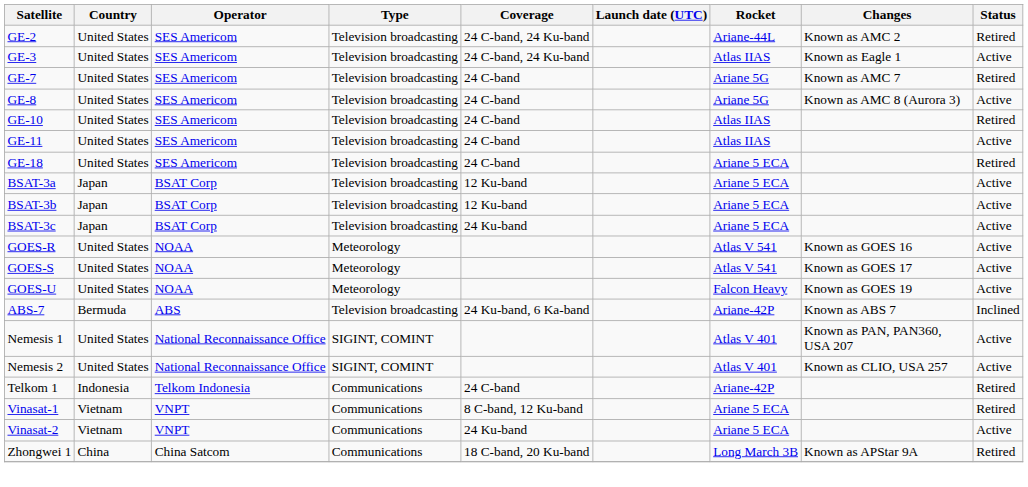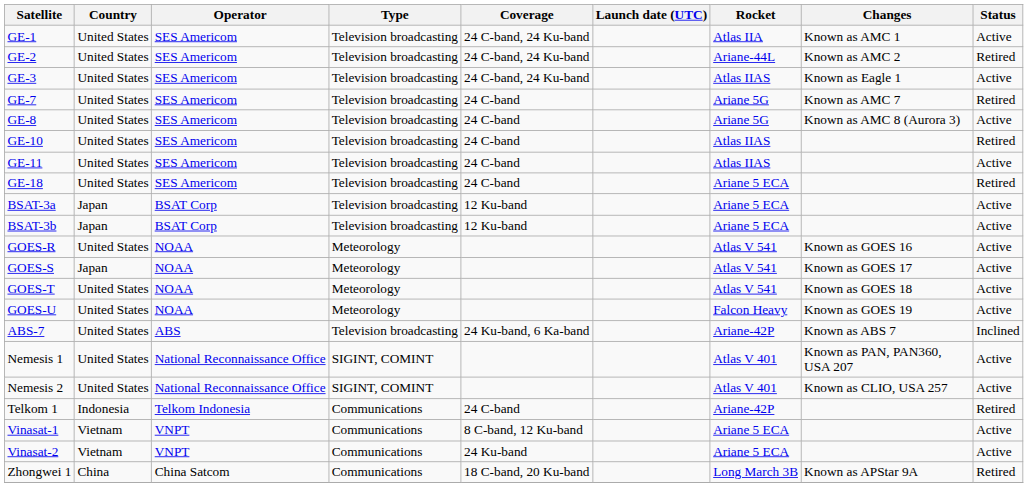 <table class="wikitable sortable" border="1"}>
 <tr>
 <th>Satellite</th>
 <th>Country</th>
 <th>Operator</th>
 <th>Type</th>
 <th>Coverage </th>
 <th>Launch date  (<a href='#'>UTC</a>) </th>
 <th>Rocket</th>
 <th width="200pt">Changes</th>
 <th>Status </th>
+</tr>
+<tr>
+<td><a href='#'>GE-1</a></td>
+<td>United States</td>
+<td><a href='#'>SES Americom</a></td>
+<td>Television broadcasting</td>
+<td>24 C-band, 24 Ku-band</td>
+<td></td>
+<td><a href='#'>Atlas IIA</a></td>
+<td>Known as AMC 1</td>
+<td>Active</td>
 </tr>
 <tr>
 <td><a href='#'>GE-2</a></td>
 <td>United States</td>
 <td><a href='#'>SES Americom</a></td>
 <td>Television broadcasting</td>
 <td>24 C-band, 24 Ku-band</td>
 <td></td>
 <td><a href='#'>Ariane-44L</a></td>
 <td>Known as AMC 2</td>
 <td>Retired</td>
 </tr>
 <tr>
 <td><a href='#'>GE-3</a></td>
 <td>United States</td>
 <td><a href='#'>SES Americom</a></td>
 <td>Television broadcasting</td>
 <td>24 C-band, 24 Ku-band</td>
 <td></td>
 <td><a href='#'>Atlas IIAS</a></td>
 <td>Known as Eagle 1</td>
 <td>Active</td>
 </tr>
 <tr>
 <td><a href='#'>GE-7</a></td>
 <td>United States</td>
 <td><a href='#'>SES Americom</a></td>
 <td>Television broadcasting</td>
 <td>24 C-band</td>
 <td></td>
 <td><a href='#'>Ariane 5G</a></td>
 <td>Known as AMC 7</td>
 <td>Retired</td>
 </tr>
 <tr>
 <td><a href='#'>GE-8</a></td>
 <td>United States</td>
 <td><a href='#'>SES Americom</a></td>
 <td>Television broadcasting</td>
 <td>24 C-band</td>
 <td></td>
 <td><a href='#'>Ariane 5G</a></td>
 <td>Known as AMC 8 (Aurora 3)</td>
 <td>Active</td>
 </tr>
 <tr>
 <td><a href='#'>GE-10</a></td>
 <td>United States</td>
 <td><a href='#'>SES Americom</a></td>
 <td>Television broadcasting</td>
 <td>24 C-band</td>
 <td></td>
 <td><a href='#'>Atlas IIAS</a></td>
 <td></td>
 <td>Retired</td>
 </tr>
 <tr>
 <td><a href='#'>GE-11</a></td>
 <td>United States</td>
 <td><a href='#'>SES Americom</a></td>
 <td>Television broadcasting</td>
 <td>24 C-band</td>
 <td></td>
 <td><a href='#'>Atlas IIAS</a></td>
 <td></td>
 <td>Active</td>
 </tr>
 <tr>
 <td><a href='#'>GE-18</a></td>
 <td>United States</td>
 <td><a href='#'>SES Americom</a></td>
 <td>Television broadcasting</td>
 <td>24 C-band</td>
 <td></td>
 <td><a href='#'>Ariane 5 ECA</a></td>
 <td></td>
 <td>Retired</td>
 </tr>
 <tr>
 <td><a href='#'>BSAT-3a</a></td>
 <td>Japan</td>
 <td><a href='#'>BSAT Corp</a></td>
 <td>Television broadcasting</td>
 <td>12 Ku-band</td>
 <td></td>
 <td><a href='#'>Ariane 5 ECA</a></td>
 <td></td>
 <td>Active</td>
 </tr>
 <tr>
 <td><a href='#'>BSAT-3b</a></td>
 <td>Japan</td>
 <td><a href='#'>BSAT Corp</a></td>
 <td>Television broadcasting</td>
 <td>12 Ku-band</td>
 <td></td>
 <td><a href='#'>Ariane 5 ECA</a></td>
 <td></td>
 <td>Active</td>
 </tr>
 <tr>
-<td><a href='#'>BSAT-3c</a></td>
-<td>Japan</td>
-<td><a href='#'>BSAT Corp</a></td>
-<td>Television broadcasting</td>
-<td>24 Ku-band</td>
-<td></td>
-<td><a href='#'>Ariane 5 ECA</a></td>
-<td></td>
-<td>Active</td>
-</tr>
-<tr>
 <td><a href='#'>GOES-R</a></td>
 <td>United States</td>
 <td><a href='#'>NOAA</a></td>
 <td>Meteorology</td>
 <td></td>
 <td></td>
 <td><a href='#'>Atlas V 541</a></td>
 <td>Known as GOES 16</td>
 <td>Active</td>
 </tr>
 <tr>
 <td><a href='#'>GOES-S</a></td>
+<td>Japan</td>
+<td><a href='#'>NOAA</a></td>
+<td>Meteorology</td>
+<td></td>
+<td></td>
+<td><a href='#'>Atlas V 541</a></td>
+<td>Known as GOES 17</td>
+<td>Active</td>
+</tr>
+<tr>
+<td><a href='#'>GOES-T</a></td>
 <td>United States</td>
 <td><a href='#'>NOAA</a></td>
 <td>Meteorology</td>
 <td></td>
 <td></td>
 <td><a href='#'>Atlas V 541</a></td>
-<td>Known as GOES 17</td>
+<td>Known as GOES 18</td>
 <td>Active</td>
 </tr>
 <tr>
 <td><a href='#'>GOES-U</a></td>
 <td>United States</td>
 <td><a href='#'>NOAA</a></td>
 <td>Meteorology</td>
 <td></td>
 <td></td>
 <td><a href='#'>Falcon Heavy</a></td>
 <td>Known as GOES 19</td>
 <td>Active</td>
 </tr>
 <tr>
 <td><a href='#'>ABS-7</a></td>
-<td>Bermuda</td>
+<td>United States</td>
 <td><a href='#'>ABS</a></td>
 <td>Television broadcasting</td>
 <td>24 Ku-band, 6 Ka-band</td>
 <td></td>
 <td><a href='#'>Ariane-42P</a></td>
 <td>Known as ABS 7</td>
 <td>Inclined</td>
 </tr>
 <tr>
 <td>Nemesis 1</td>
 <td>United States</td>
 <td><a href='#'>National Reconnaissance Office</a></td>
 <td>SIGINT, COMINT</td>
 <td></td>
 <td></td>
 <td><a href='#'>Atlas V 401</a></td>
 <td>Known as PAN, PAN360, USA 207</td>
 <td>Active</td>
 </tr>
 <tr>
 <td>Nemesis 2</td>
 <td>United States</td>
 <td><a href='#'>National Reconnaissance Office</a></td>
 <td>SIGINT, COMINT</td>
 <td></td>
 <td></td>
 <td><a href='#'>Atlas V 401</a></td>
 <td>Known as CLIO, USA 257</td>
 <td>Active</td>
 </tr>
 <tr>
 <td>Telkom 1</td>
 <td>Indonesia</td>
 <td><a href='#'>Telkom Indonesia</a></td>
 <td>Communications</td>
 <td>24 C-band</td>
 <td></td>
 <td><a href='#'>Ariane-42P</a></td>
 <td></td>
 <td>Retired</td>
 </tr>
 <tr>
 <td><a href='#'>Vinasat-1</a></td>
 <td>Vietnam</td>
 <td><a href='#'>VNPT</a></td>
 <td>Communications</td>
 <td>8 C-band, 12 Ku-band</td>
 <td></td>
 <td><a href='#'>Ariane 5 ECA</a></td>
 <td></td>
-<td>Retired</td>
+<td>Active</td>
 </tr>
 <tr>
 <td><a href='#'>Vinasat-2</a></td>
 <td>Vietnam</td>
 <td><a href='#'>VNPT</a></td>
 <td>Communications</td>
 <td>24 Ku-band</td>
 <td></td>
 <td><a href='#'>Ariane 5 ECA</a></td>
 <td></td>
 <td>Active</td>
 </tr>
 <tr>
 <td>Zhongwei 1</td>
 <td>China</td>
 <td>China Satcom</td>
 <td>Communications</td>
 <td>18 C-band, 20 Ku-band</td>
 <td></td>
 <td><a href='#'>Long March 3B</a></td>
 <td>Known as APStar 9A</td>
 <td>Retired</td>
 </tr>
 <tr>
 </tr>
 </table>
